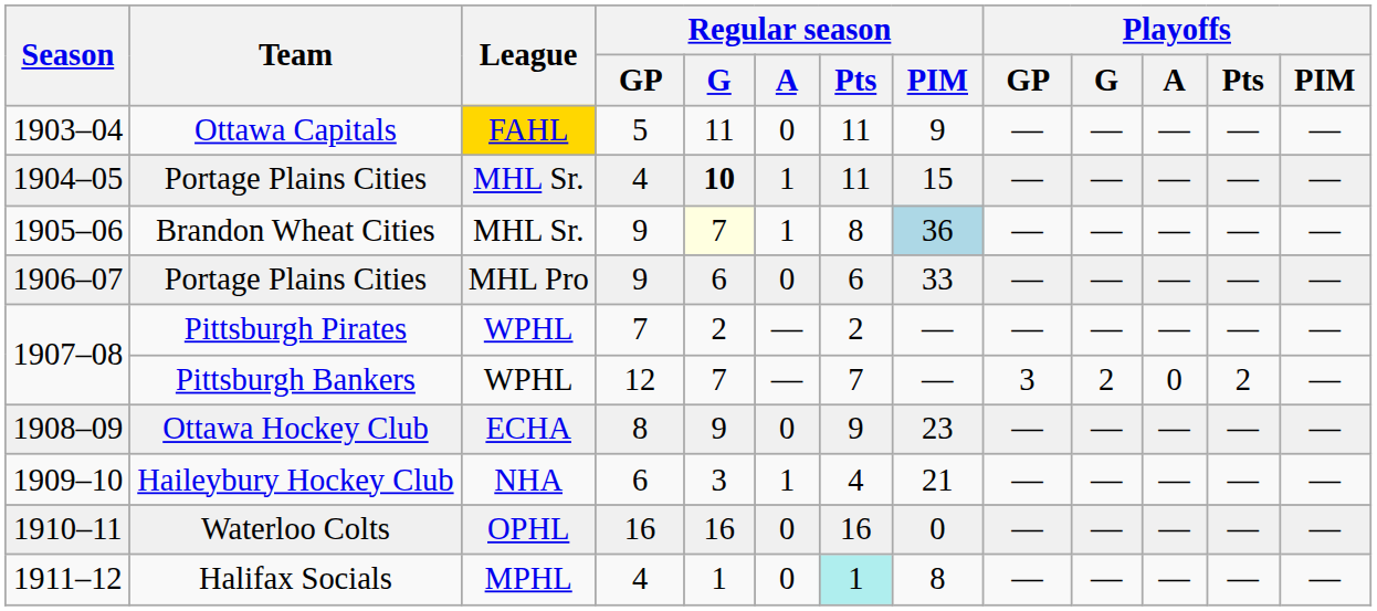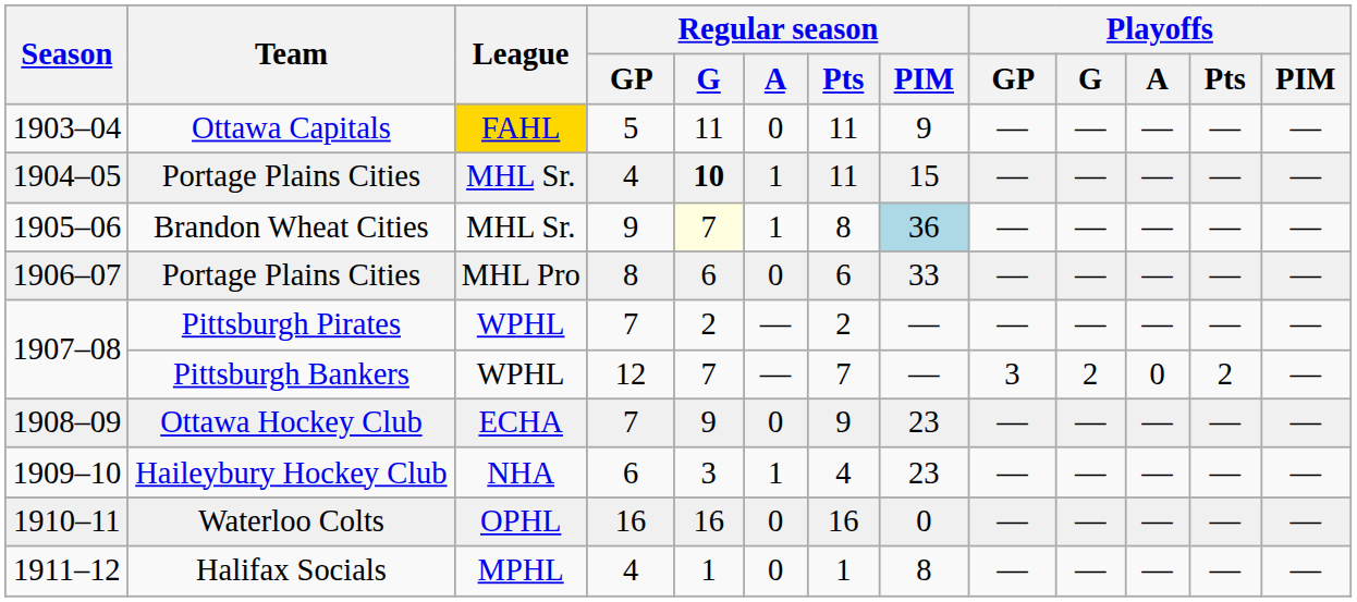 <table class="wikitable" style="text-align:center;">
 <tr>
 <th rowspan="2"> <a href='#'>Season</a> </th>
 <th rowspan="2"> Team </th>
 <th rowspan="2"> League </th>
 <th colspan="5"><a href='#'>Regular season</a></th>
 <th colspan="5"><a href='#'>Playoffs</a></th>
 </tr>
 <tr>
 <th>  GP  </th>
 <th>  <a href='#'>G</a>  </th>
 <th>  <a href='#'>A</a>  </th>
 <th> <a href='#'>Pts</a> </th>
 <th> <a href='#'>PIM</a> </th>
 <th>  GP  </th>
 <th>  G  </th>
 <th>  A  </th>
 <th> Pts </th>
 <th> PIM </th>
 </tr>
 <tr>
 <td>1903–04</td>
 <td><a href='#'>Ottawa Capitals</a></td>
 <td style="background: gold;"><a href='#'>FAHL</a></td>
 <td>5</td>
 <td>11</td>
 <td>0</td>
 <td>11</td>
 <td>9</td>
 <td>—</td>
 <td>—</td>
 <td>—</td>
 <td>—</td>
 <td>—</td>
 </tr>
 <tr style="background-color:#F0F0F0;">
 <td>1904–05</td>
 <td>Portage Plains Cities</td>
 <td><a href='#'>MHL</a> Sr.</td>
 <td>4</td>
 <td><strong>10</strong></td>
 <td>1</td>
 <td>11</td>
 <td>15</td>
 <td>—</td>
 <td>—</td>
 <td>—</td>
 <td>—</td>
 <td>—</td>
 </tr>
 <tr>
 <td>1905–06</td>
 <td>Brandon Wheat Cities</td>
 <td>MHL Sr.</td>
 <td>9</td>
 <td style="background: lightyellow;">7</td>
 <td>1</td>
 <td>8</td>
 <td style="background: lightblue;">36</td>
 <td>—</td>
 <td>—</td>
 <td>—</td>
 <td>—</td>
 <td>—</td>
 </tr>
 <tr style="background-color:#F0F0F0;">
 <td>1906–07</td>
 <td>Portage Plains Cities</td>
 <td>MHL Pro</td>
-<td>9</td>
+<td>8</td>
 <td>6</td>
 <td>0</td>
 <td>6</td>
 <td>33</td>
 <td>—</td>
 <td>—</td>
 <td>—</td>
 <td>—</td>
 <td>—</td>
 </tr>
 <tr>
 <td rowspan="2">1907–08</td>
 <td><a href='#'>Pittsburgh Pirates</a></td>
 <td><a href='#'>WPHL</a></td>
 <td>7</td>
 <td>2</td>
 <td>—</td>
 <td>2</td>
 <td>—</td>
 <td>—</td>
 <td>—</td>
 <td>—</td>
 <td>—</td>
 <td>—</td>
 </tr>
 <tr>
 <td><a href='#'>Pittsburgh Bankers</a></td>
 <td>WPHL</td>
 <td>12</td>
 <td>7</td>
 <td>—</td>
 <td>7</td>
 <td>—</td>
 <td>3</td>
 <td>2</td>
 <td>0</td>
 <td>2</td>
 <td>—</td>
 </tr>
 <tr style="background-color:#F0F0F0;">
 <td>1908–09</td>
 <td><a href='#'>Ottawa Hockey Club</a></td>
 <td><a href='#'>ECHA</a></td>
-<td>8</td>
+<td>7</td>
 <td>9</td>
 <td>0</td>
 <td>9</td>
 <td>23</td>
 <td>—</td>
 <td>—</td>
 <td>—</td>
 <td>—</td>
 <td>—</td>
 </tr>
 <tr>
 <td>1909–10</td>
 <td><a href='#'>Haileybury Hockey Club</a></td>
 <td><a href='#'>NHA</a></td>
 <td>6</td>
 <td>3</td>
 <td>1</td>
 <td>4</td>
-<td>21</td>
+<td>23</td>
 <td>—</td>
 <td>—</td>
 <td>—</td>
 <td>—</td>
 <td>—</td>
 </tr>
 <tr style="background-color:#F0F0F0;">
 <td>1910–11</td>
 <td>Waterloo Colts</td>
 <td><a href='#'>OPHL</a></td>
 <td>16</td>
 <td>16</td>
 <td>0</td>
 <td>16</td>
 <td>0</td>
 <td>—</td>
 <td>—</td>
 <td>—</td>
 <td>—</td>
 <td>—</td>
 </tr>
 <tr>
 <td>1911–12</td>
 <td>Halifax Socials</td>
 <td><a href='#'>MPHL</a></td>
 <td>4</td>
 <td>1</td>
 <td>0</td>
-<td style="background: paleturquoise;">1</td>
+<td>1</td>
 <td>8</td>
 <td>—</td>
 <td>—</td>
 <td>—</td>
 <td>—</td>
 <td>—</td>
 </tr>
 </table>
